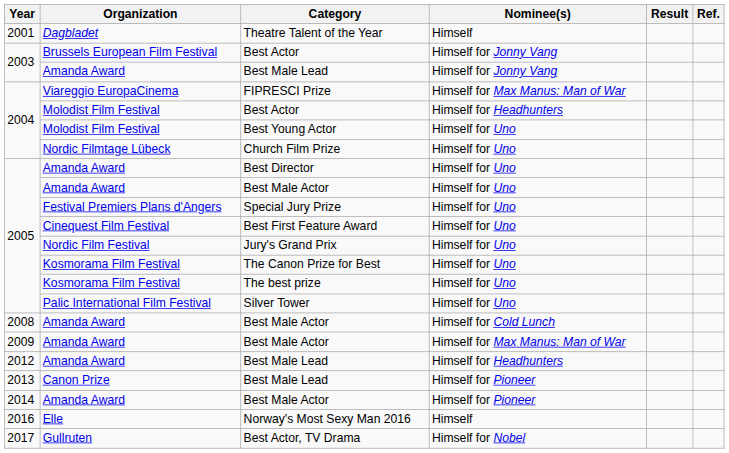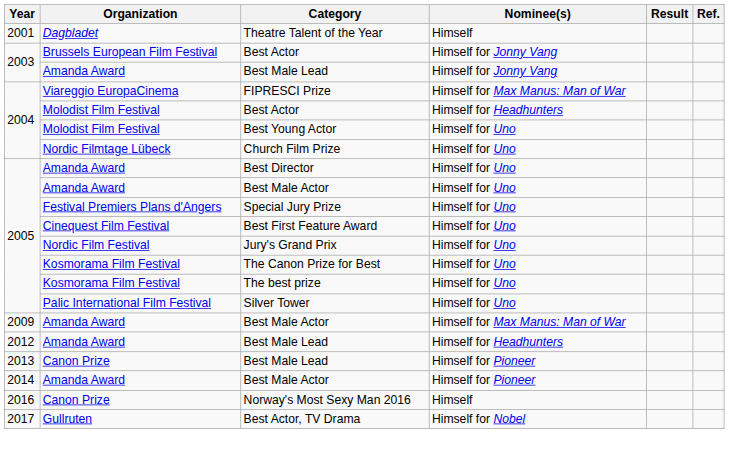 <table class="wikitable" width="75%">
 <tr>
 <th>Year</th>
 <th>Organization</th>
 <th>Category</th>
 <th>Nominee(s)</th>
 <th>Result</th>
 <th>Ref.</th>
 </tr>
 <tr>
 <td rowspan="1">2001</td>
 <td><em><a href='#'>Dagbladet</a></em></td>
 <td>Theatre Talent of the Year</td>
 <td>Himself</td>
 <td></td>
 <td></td>
 </tr>
 <tr>
 <td rowspan="2">2003</td>
 <td><a href='#'>Brussels European Film Festival</a></td>
 <td>Best Actor</td>
 <td>Himself for <em><a href='#'>Jonny Vang</a></em></td>
 <td></td>
 <td></td>
 </tr>
 <tr>
 <td><a href='#'>Amanda Award</a></td>
 <td>Best Male Lead</td>
 <td>Himself for <em><a href='#'>Jonny Vang</a></em></td>
 <td></td>
 <td></td>
 </tr>
 <tr>
 <td rowspan="4">2004</td>
 <td><a href='#'>Viareggio EuropaCinema</a></td>
 <td>FIPRESCI Prize</td>
 <td>Himself for <em><a href='#'>Max Manus: Man of War</a></em></td>
 <td></td>
 <td></td>
 </tr>
 <tr>
 <td><a href='#'>Molodist Film Festival</a></td>
 <td>Best Actor</td>
 <td>Himself for <em><a href='#'>Headhunters</a></em></td>
 <td></td>
 <td></td>
 </tr>
 <tr>
 <td><a href='#'>Molodist Film Festival</a></td>
 <td>Best Young Actor</td>
 <td>Himself for <em><a href='#'>Uno</a></em></td>
 <td></td>
 <td></td>
 </tr>
 <tr>
 <td><a href='#'>Nordic Filmtage Lübeck</a></td>
 <td>Church Film Prize</td>
 <td>Himself for <em><a href='#'>Uno</a></em></td>
 <td></td>
 <td></td>
 </tr>
 <tr>
 <td rowspan="8">2005</td>
 <td><a href='#'>Amanda Award</a></td>
 <td>Best Director</td>
 <td>Himself for <em><a href='#'>Uno</a></em></td>
 <td></td>
 <td></td>
 </tr>
 <tr>
 <td><a href='#'>Amanda Award</a></td>
 <td>Best Male Actor</td>
 <td>Himself for <em><a href='#'>Uno</a></em></td>
 <td></td>
 <td></td>
 </tr>
 <tr>
 <td><a href='#'>Festival Premiers Plans d'Angers</a></td>
 <td>Special Jury Prize</td>
 <td>Himself for <em><a href='#'>Uno</a></em></td>
 <td></td>
 <td></td>
 </tr>
 <tr>
 <td><a href='#'>Cinequest Film Festival</a></td>
 <td>Best First Feature Award</td>
 <td>Himself for <em><a href='#'>Uno</a></em></td>
 <td></td>
 <td></td>
 </tr>
 <tr>
 <td><a href='#'>Nordic Film Festival</a></td>
 <td>Jury's Grand Prix</td>
 <td>Himself for <em><a href='#'>Uno</a></em></td>
 <td></td>
 <td></td>
 </tr>
 <tr>
 <td><a href='#'>Kosmorama Film Festival</a></td>
 <td>The Canon Prize for Best</td>
 <td>Himself for <em><a href='#'>Uno</a></em></td>
 <td></td>
 <td></td>
 </tr>
 <tr>
 <td><a href='#'>Kosmorama Film Festival</a></td>
 <td>The best prize</td>
 <td>Himself for <em><a href='#'>Uno</a></em></td>
 <td></td>
 <td></td>
 </tr>
 <tr>
 <td><a href='#'>Palic International Film Festival</a></td>
 <td>Silver Tower</td>
 <td>Himself for <em><a href='#'>Uno</a></em></td>
 <td></td>
 <td></td>
 </tr>
 <tr>
-<td>2008</td>
-<td><a href='#'>Amanda Award</a></td>
-<td>Best Male Actor</td>
-<td>Himself for <em><a href='#'>Cold Lunch</a></em></td>
-<td></td>
-<td></td>
-</tr>
-<tr>
 <td>2009</td>
 <td><a href='#'>Amanda Award</a></td>
 <td>Best Male Actor</td>
 <td>Himself for <em><a href='#'>Max Manus: Man of War</a></em></td>
 <td></td>
 <td></td>
 </tr>
 <tr>
 <td>2012</td>
 <td><a href='#'>Amanda Award</a></td>
 <td>Best Male Lead</td>
 <td>Himself for <em><a href='#'>Headhunters</a></em></td>
 <td></td>
 <td></td>
 </tr>
 <tr>
 <td>2013</td>
 <td><a href='#'>Canon Prize</a></td>
 <td>Best Male Lead</td>
 <td>Himself for <em><a href='#'>Pioneer</a></em></td>
 <td></td>
 <td></td>
 </tr>
 <tr>
 <td>2014</td>
 <td><a href='#'>Amanda Award</a></td>
 <td>Best Male Actor</td>
 <td>Himself for <em><a href='#'>Pioneer</a></em></td>
 <td></td>
 <td></td>
 </tr>
 <tr>
 <td>2016</td>
-<td><a href='#'>Elle</a></td>
+<td><a href='#'>Canon Prize</a></td>
 <td>Norway's Most Sexy Man 2016</td>
 <td>Himself</td>
 <td></td>
 <td></td>
 </tr>
 <tr>
 <td>2017</td>
 <td><a href='#'>Gullruten</a></td>
 <td>Best Actor, TV Drama</td>
 <td>Himself for <em><a href='#'>Nobel</a></em></td>
 <td></td>
 <td></td>
 </tr>
 </table>
